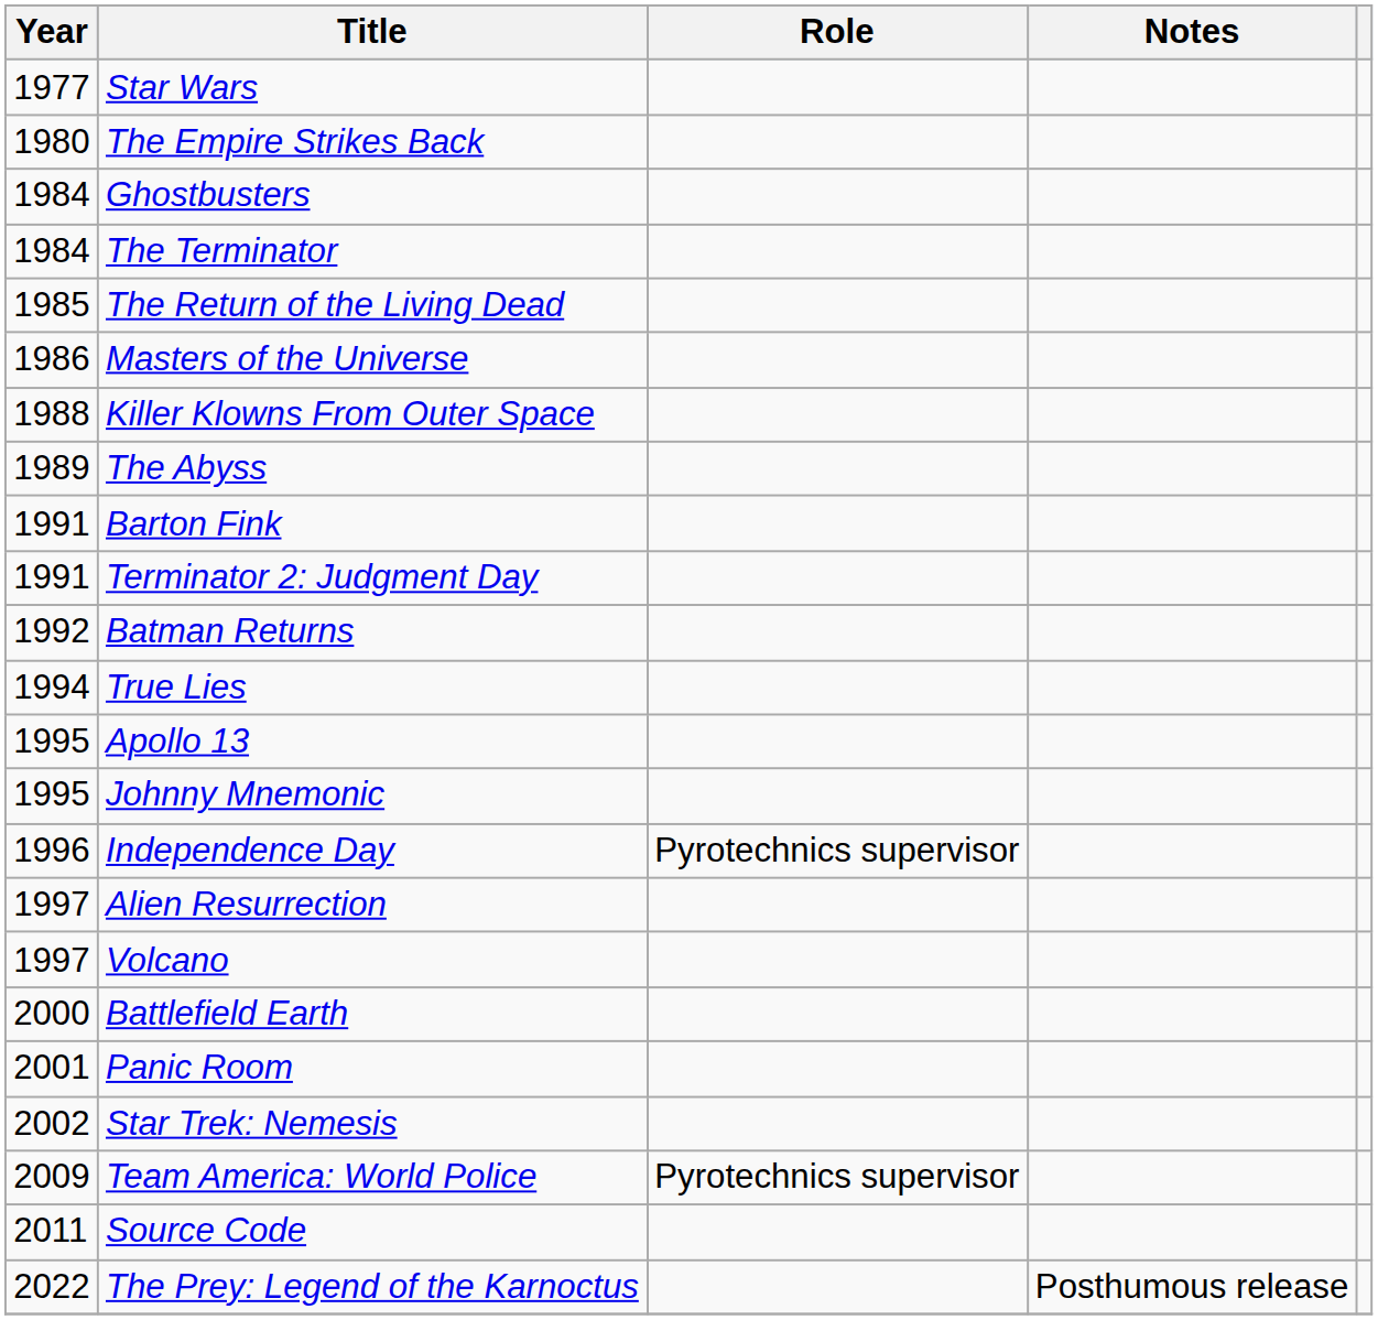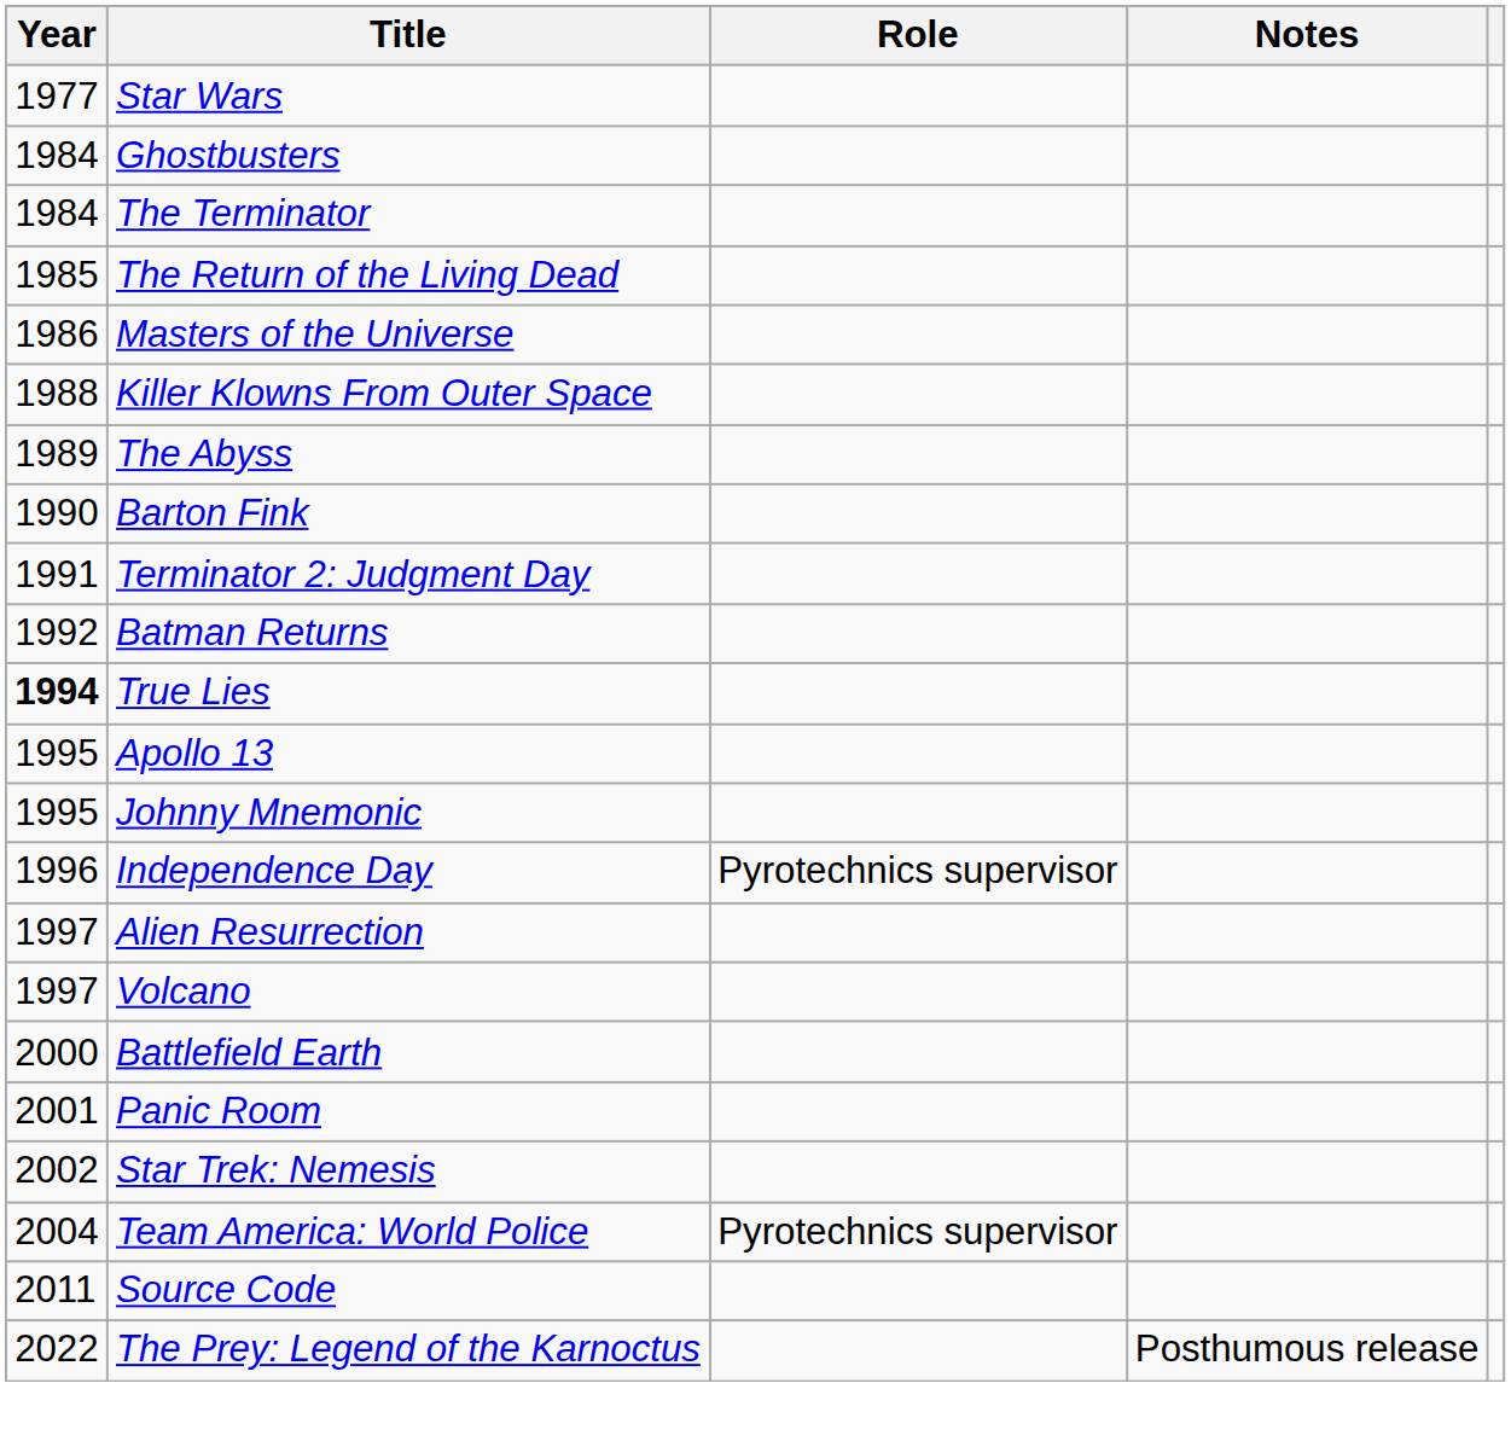 <table class="wikitable sortable plainheaders">
 <tr style="background:#b0c4de; text-align:center;">
 <th scope="row" data-sort-type="number">Year</th>
 <th scope="col">Title</th>
 <th scope="col">Role</th>
 <th scope="col" class="unsortable">Notes</th>
 <th scope="col" class="unsortable"></th>
 </tr>
 <tr>
 <td>1977</td>
 <td><em><a href='#'>Star Wars</a></em></td>
-<td></td>
-<td></td>
-<td style="text-align:center;"></td>
-</tr>
-<tr>
-<td>1980</td>
-<td><em><a href='#'>The Empire Strikes Back</a></em></td>
 <td></td>
 <td></td>
 <td style="text-align:center;"></td>
 </tr>
 <tr>
 <td>1984</td>
 <td><em><a href='#'>Ghostbusters</a></em></td>
 <td></td>
 <td></td>
 <td style="text-align:center;"></td>
 </tr>
 <tr>
 <td>1984</td>
 <td><em><a href='#'>The Terminator</a></em></td>
 <td></td>
 <td></td>
 <td style="text-align:center;"></td>
 </tr>
 <tr>
 <td>1985</td>
 <td><em><a href='#'>The Return of the Living Dead</a></em></td>
 <td></td>
 <td></td>
 <td style="text-align:center;"></td>
 </tr>
 <tr>
 <td>1986</td>
 <td><em><a href='#'>Masters of the Universe</a></em></td>
 <td></td>
 <td></td>
 <td style="text-align:center;"></td>
 </tr>
 <tr>
 <td>1988</td>
 <td><em><a href='#'>Killer Klowns From Outer Space</a></em></td>
 <td></td>
 <td></td>
 <td style="text-align:center;"></td>
 </tr>
 <tr>
 <td>1989</td>
 <td><em><a href='#'>The Abyss</a></em></td>
 <td></td>
 <td></td>
 <td style="text-align:center;"></td>
 </tr>
 <tr>
-<td>1991</td>
+<td>1990</td>
 <td><em><a href='#'>Barton Fink</a></em></td>
 <td></td>
 <td></td>
 <td style="text-align:center;"></td>
 </tr>
 <tr>
 <td>1991</td>
 <td><em><a href='#'>Terminator 2: Judgment Day</a></em></td>
 <td></td>
 <td></td>
 <td style="text-align:center;"></td>
 </tr>
 <tr>
 <td>1992</td>
 <td><em><a href='#'>Batman Returns</a></em></td>
 <td></td>
 <td></td>
 <td style="text-align:center;"></td>
 </tr>
 <tr>
-<td>1994</td>
+<td><strong>1994</strong></td>
 <td><em><a href='#'>True Lies</a></em></td>
 <td></td>
 <td></td>
 <td style="text-align:center;"></td>
 </tr>
 <tr>
 <td>1995</td>
 <td><em><a href='#'>Apollo 13</a></em></td>
 <td></td>
 <td></td>
 <td style="text-align:center;"></td>
 </tr>
 <tr>
 <td>1995</td>
 <td><em><a href='#'>Johnny Mnemonic</a></em></td>
 <td></td>
 <td></td>
 <td style="text-align:center;"></td>
 </tr>
 <tr>
 <td>1996</td>
 <td><em><a href='#'>Independence Day</a></em></td>
 <td>Pyrotechnics supervisor</td>
 <td></td>
 <td style="text-align:center;"></td>
 </tr>
 <tr>
 <td>1997</td>
 <td><em><a href='#'>Alien Resurrection</a></em></td>
 <td></td>
 <td></td>
 <td style="text-align:center;"></td>
 </tr>
 <tr>
 <td>1997</td>
 <td><em><a href='#'>Volcano</a></em></td>
 <td></td>
 <td></td>
 <td style="text-align:center;"></td>
 </tr>
 <tr>
 <td>2000</td>
 <td><em><a href='#'>Battlefield Earth</a></em></td>
 <td></td>
 <td></td>
 <td style="text-align:center;"></td>
 </tr>
 <tr>
 <td>2001</td>
 <td><em><a href='#'>Panic Room</a></em></td>
 <td></td>
 <td></td>
 <td style="text-align:center;"></td>
 </tr>
 <tr>
 <td>2002</td>
 <td><em><a href='#'>Star Trek: Nemesis</a></em></td>
 <td></td>
 <td></td>
 <td style="text-align:center;"></td>
 </tr>
 <tr>
-<td>2009</td>
+<td>2004</td>
 <td><em><a href='#'>Team America: World Police</a></em></td>
 <td>Pyrotechnics supervisor</td>
 <td></td>
 <td style="text-align:center;"></td>
 </tr>
 <tr>
 <td>2011</td>
 <td><em><a href='#'>Source Code</a></em></td>
 <td></td>
 <td></td>
 <td style="text-align:center;"></td>
 </tr>
 <tr>
 <td>2022</td>
 <td><em><a href='#'>The Prey: Legend of the Karnoctus</a></em></td>
 <td></td>
 <td>Posthumous release</td>
 <td style="text-align:center;"></td>
 </tr>
 <tr>
 </tr>
 </table>
